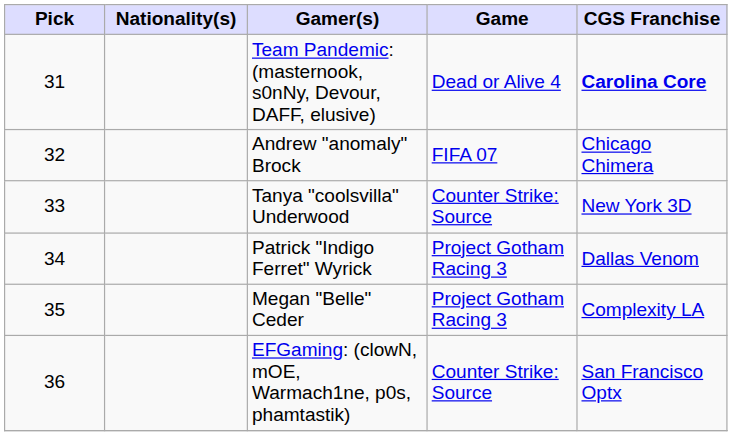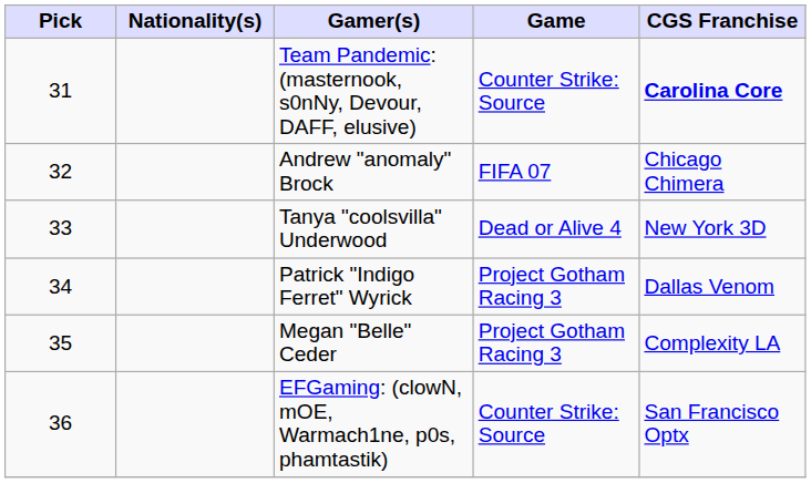 <table class="wikitable">
 <tr>
 <th style="background:#DDDDFF;" width="10%">Pick</th>
 <th style="background:#DDDDFF;" width="5%">Nationality(s)</th>
 <th style="background:#DDDDFF;" width="18%">Gamer(s)</th>
 <th style="background:#DDDDFF;" width="15%">Game</th>
 <th style="background:#DDDDFF;" width="15%">CGS Franchise</th>
 </tr>
 <tr>
 <td align=center>31</td>
 <td></td>
 <td><a href='#'>Team Pandemic</a>: (masternook, s0nNy, Devour, DAFF, elusive)</td>
-<td><a href='#'>Dead or Alive 4</a></td>
+<td><a href='#'>Counter Strike: Source</a></td>
 <td><strong><a href='#'>Carolina Core</a></strong></td>
 </tr>
 <tr>
 <td align=center>32</td>
 <td></td>
 <td>Andrew "anomaly" Brock</td>
 <td><a href='#'>FIFA 07</a></td>
 <td><a href='#'>Chicago Chimera</a></td>
 </tr>
 <tr>
 <td align=center>33</td>
 <td></td>
 <td>Tanya "coolsvilla" Underwood</td>
-<td><a href='#'>Counter Strike: Source</a></td>
+<td><a href='#'>Dead or Alive 4</a></td>
 <td><a href='#'>New York 3D</a></td>
 </tr>
 <tr>
 <td align=center>34</td>
 <td></td>
 <td>Patrick "Indigo Ferret" Wyrick</td>
 <td><a href='#'>Project Gotham Racing 3</a></td>
 <td><a href='#'>Dallas Venom</a></td>
 </tr>
 <tr>
 <td align=center>35</td>
 <td></td>
 <td>Megan "Belle" Ceder</td>
 <td><a href='#'>Project Gotham Racing 3</a></td>
 <td><a href='#'>Complexity LA</a></td>
 </tr>
 <tr>
 <td align=center>36</td>
 <td></td>
 <td><a href='#'>EFGaming</a>: (clowN, mOE, Warmach1ne, p0s, phamtastik)</td>
 <td><a href='#'>Counter Strike: Source</a></td>
 <td><a href='#'>San Francisco Optx</a></td>
 </tr>
 <tr>
 </tr>
 </table>
